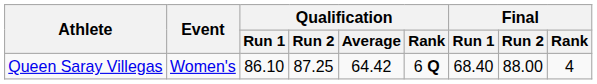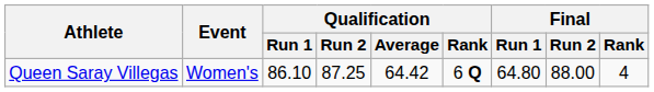 <table class=wikitable style=font-size:90%;text-align:center>
 <tr>
 <th rowspan=2>Athlete</th>
 <th rowspan=2>Event</th>
 <th colspan=4>Qualification</th>
 <th colspan=3>Final</th>
 </tr>
 <tr style=font-size:95%>
 <th>Run 1</th>
 <th>Run 2</th>
 <th>Average</th>
 <th>Rank</th>
 <th>Run 1</th>
 <th>Run 2</th>
 <th>Rank</th>
 </tr>
 <tr>
 <td align=left><a href='#'>Queen Saray Villegas</a></td>
 <td align=left><a href='#'>Women's</a></td>
 <td>86.10</td>
 <td>87.25</td>
 <td>64.42</td>
 <td>6 <strong>Q</strong></td>
-<td>68.40</td>
+<td>64.80</td>
 <td>88.00</td>
 <td>4</td>
 </tr>
 </table>
